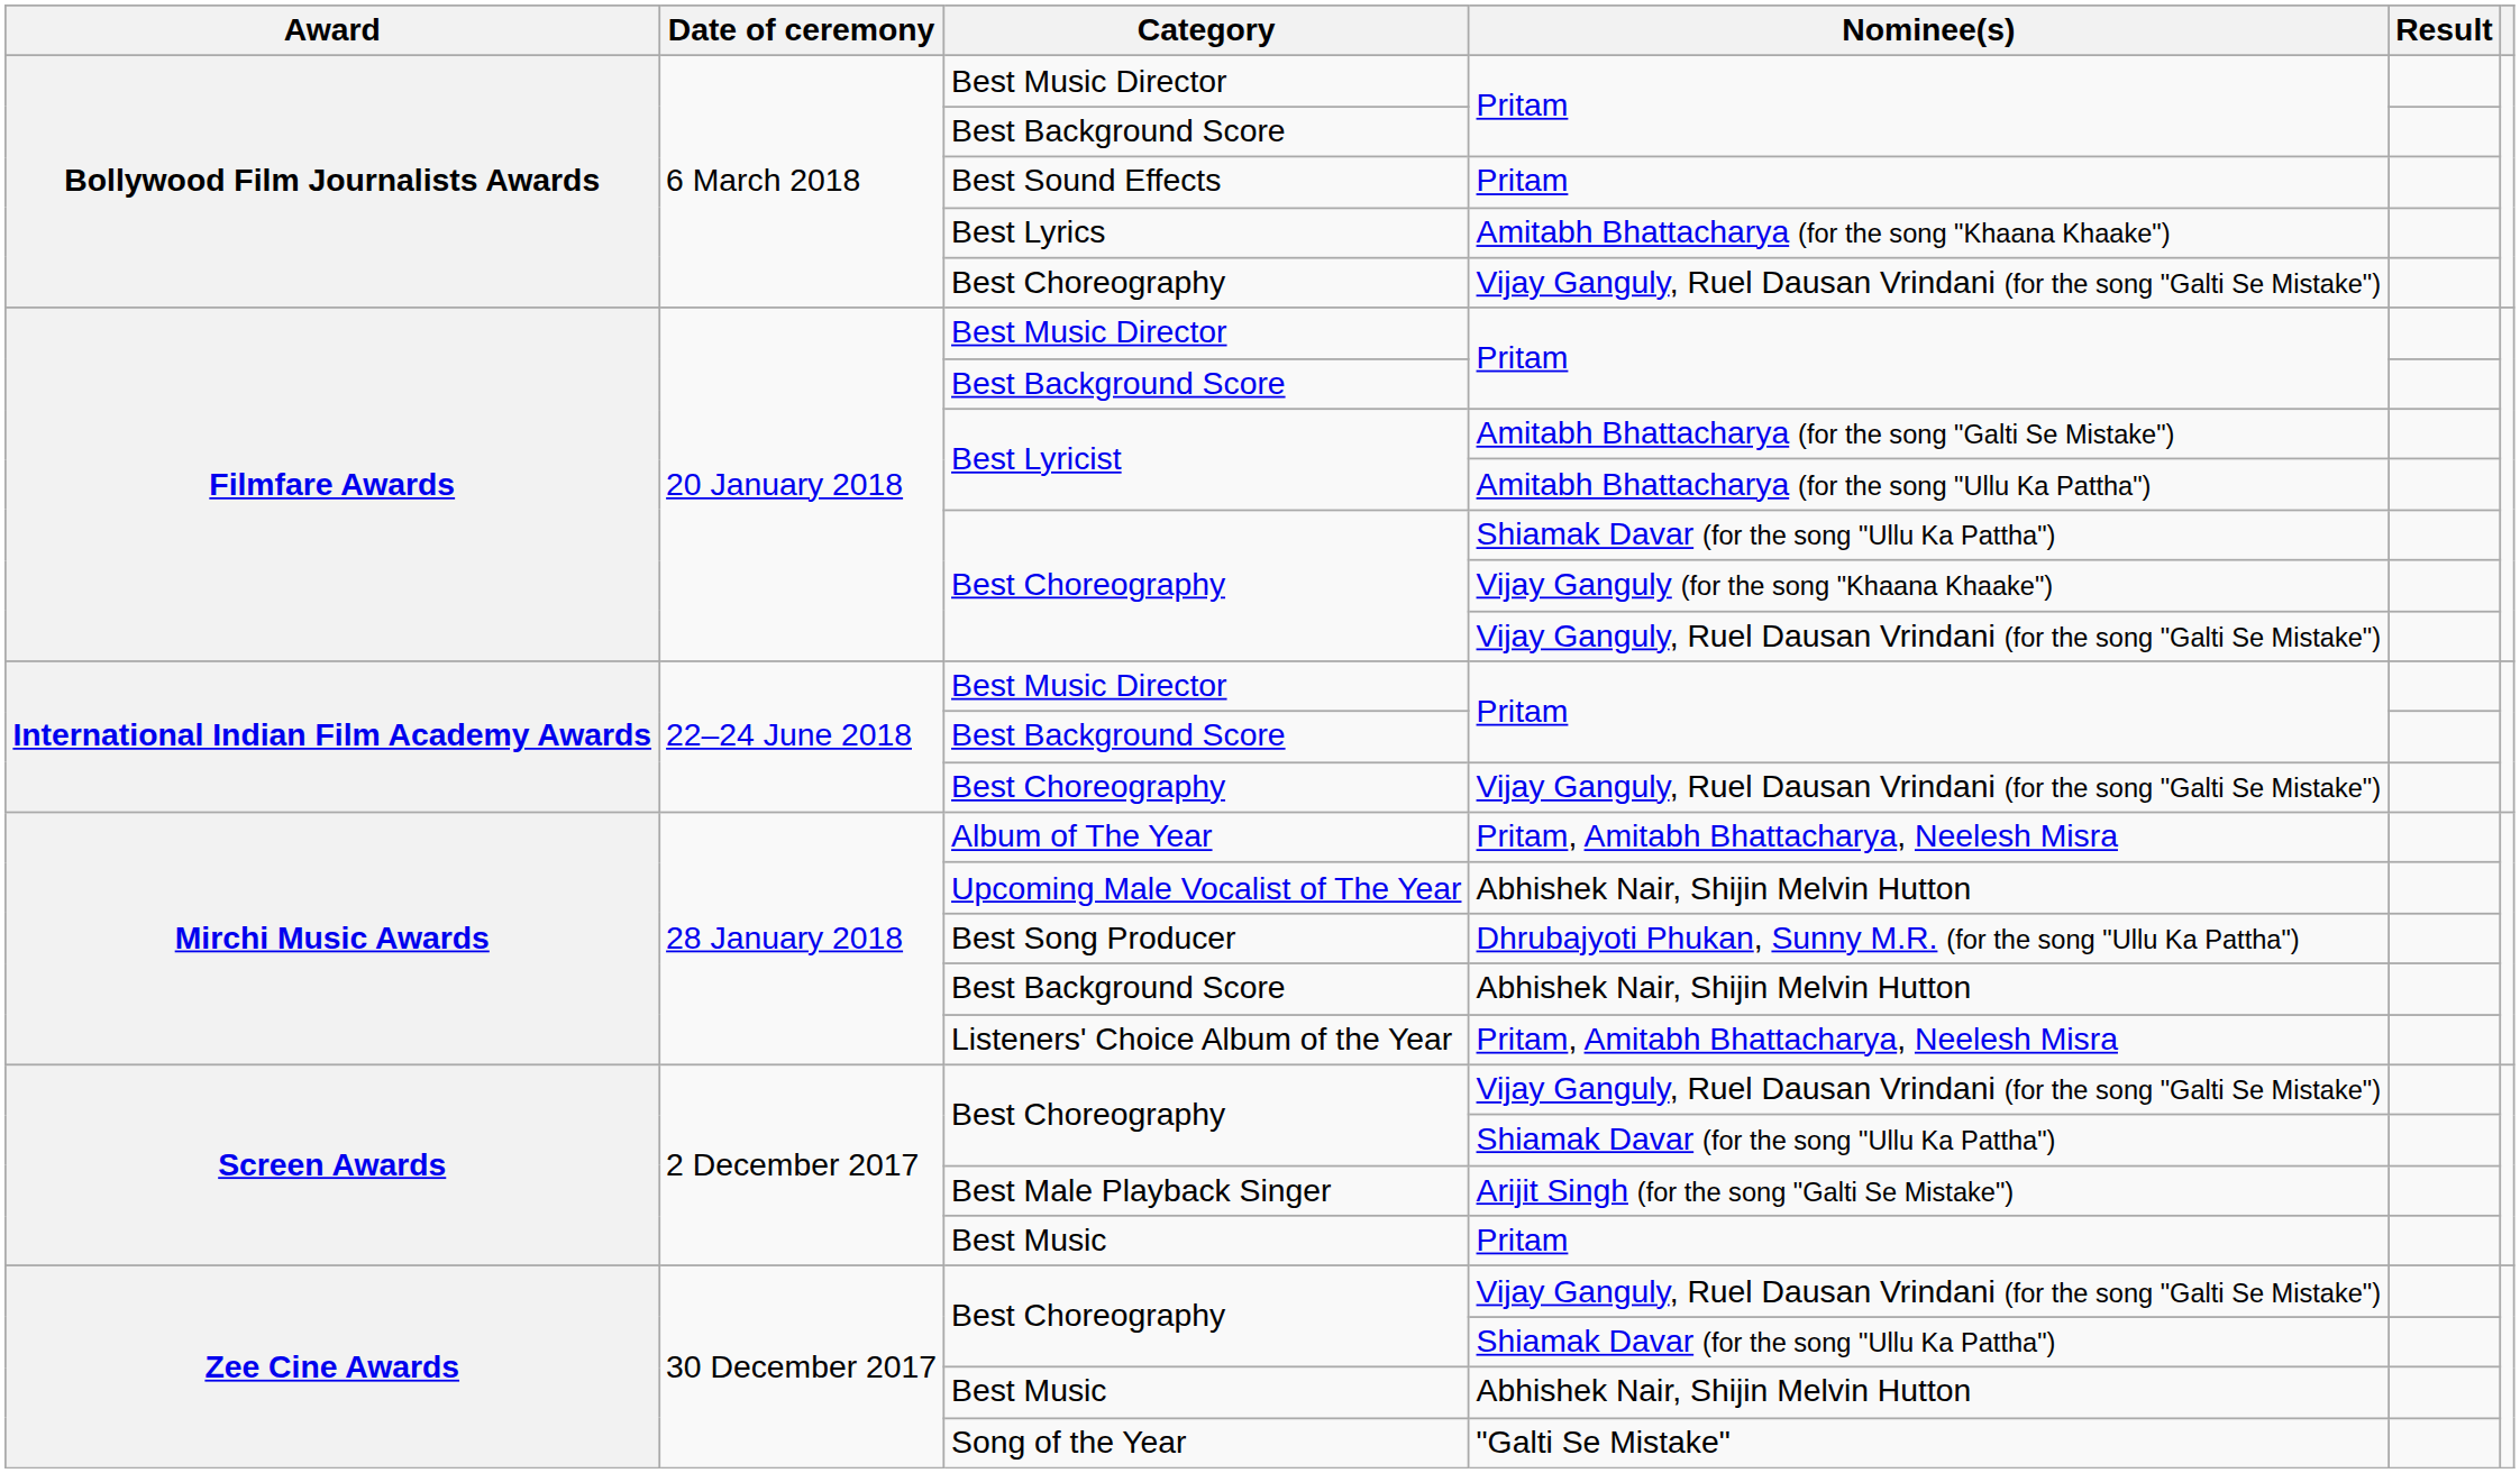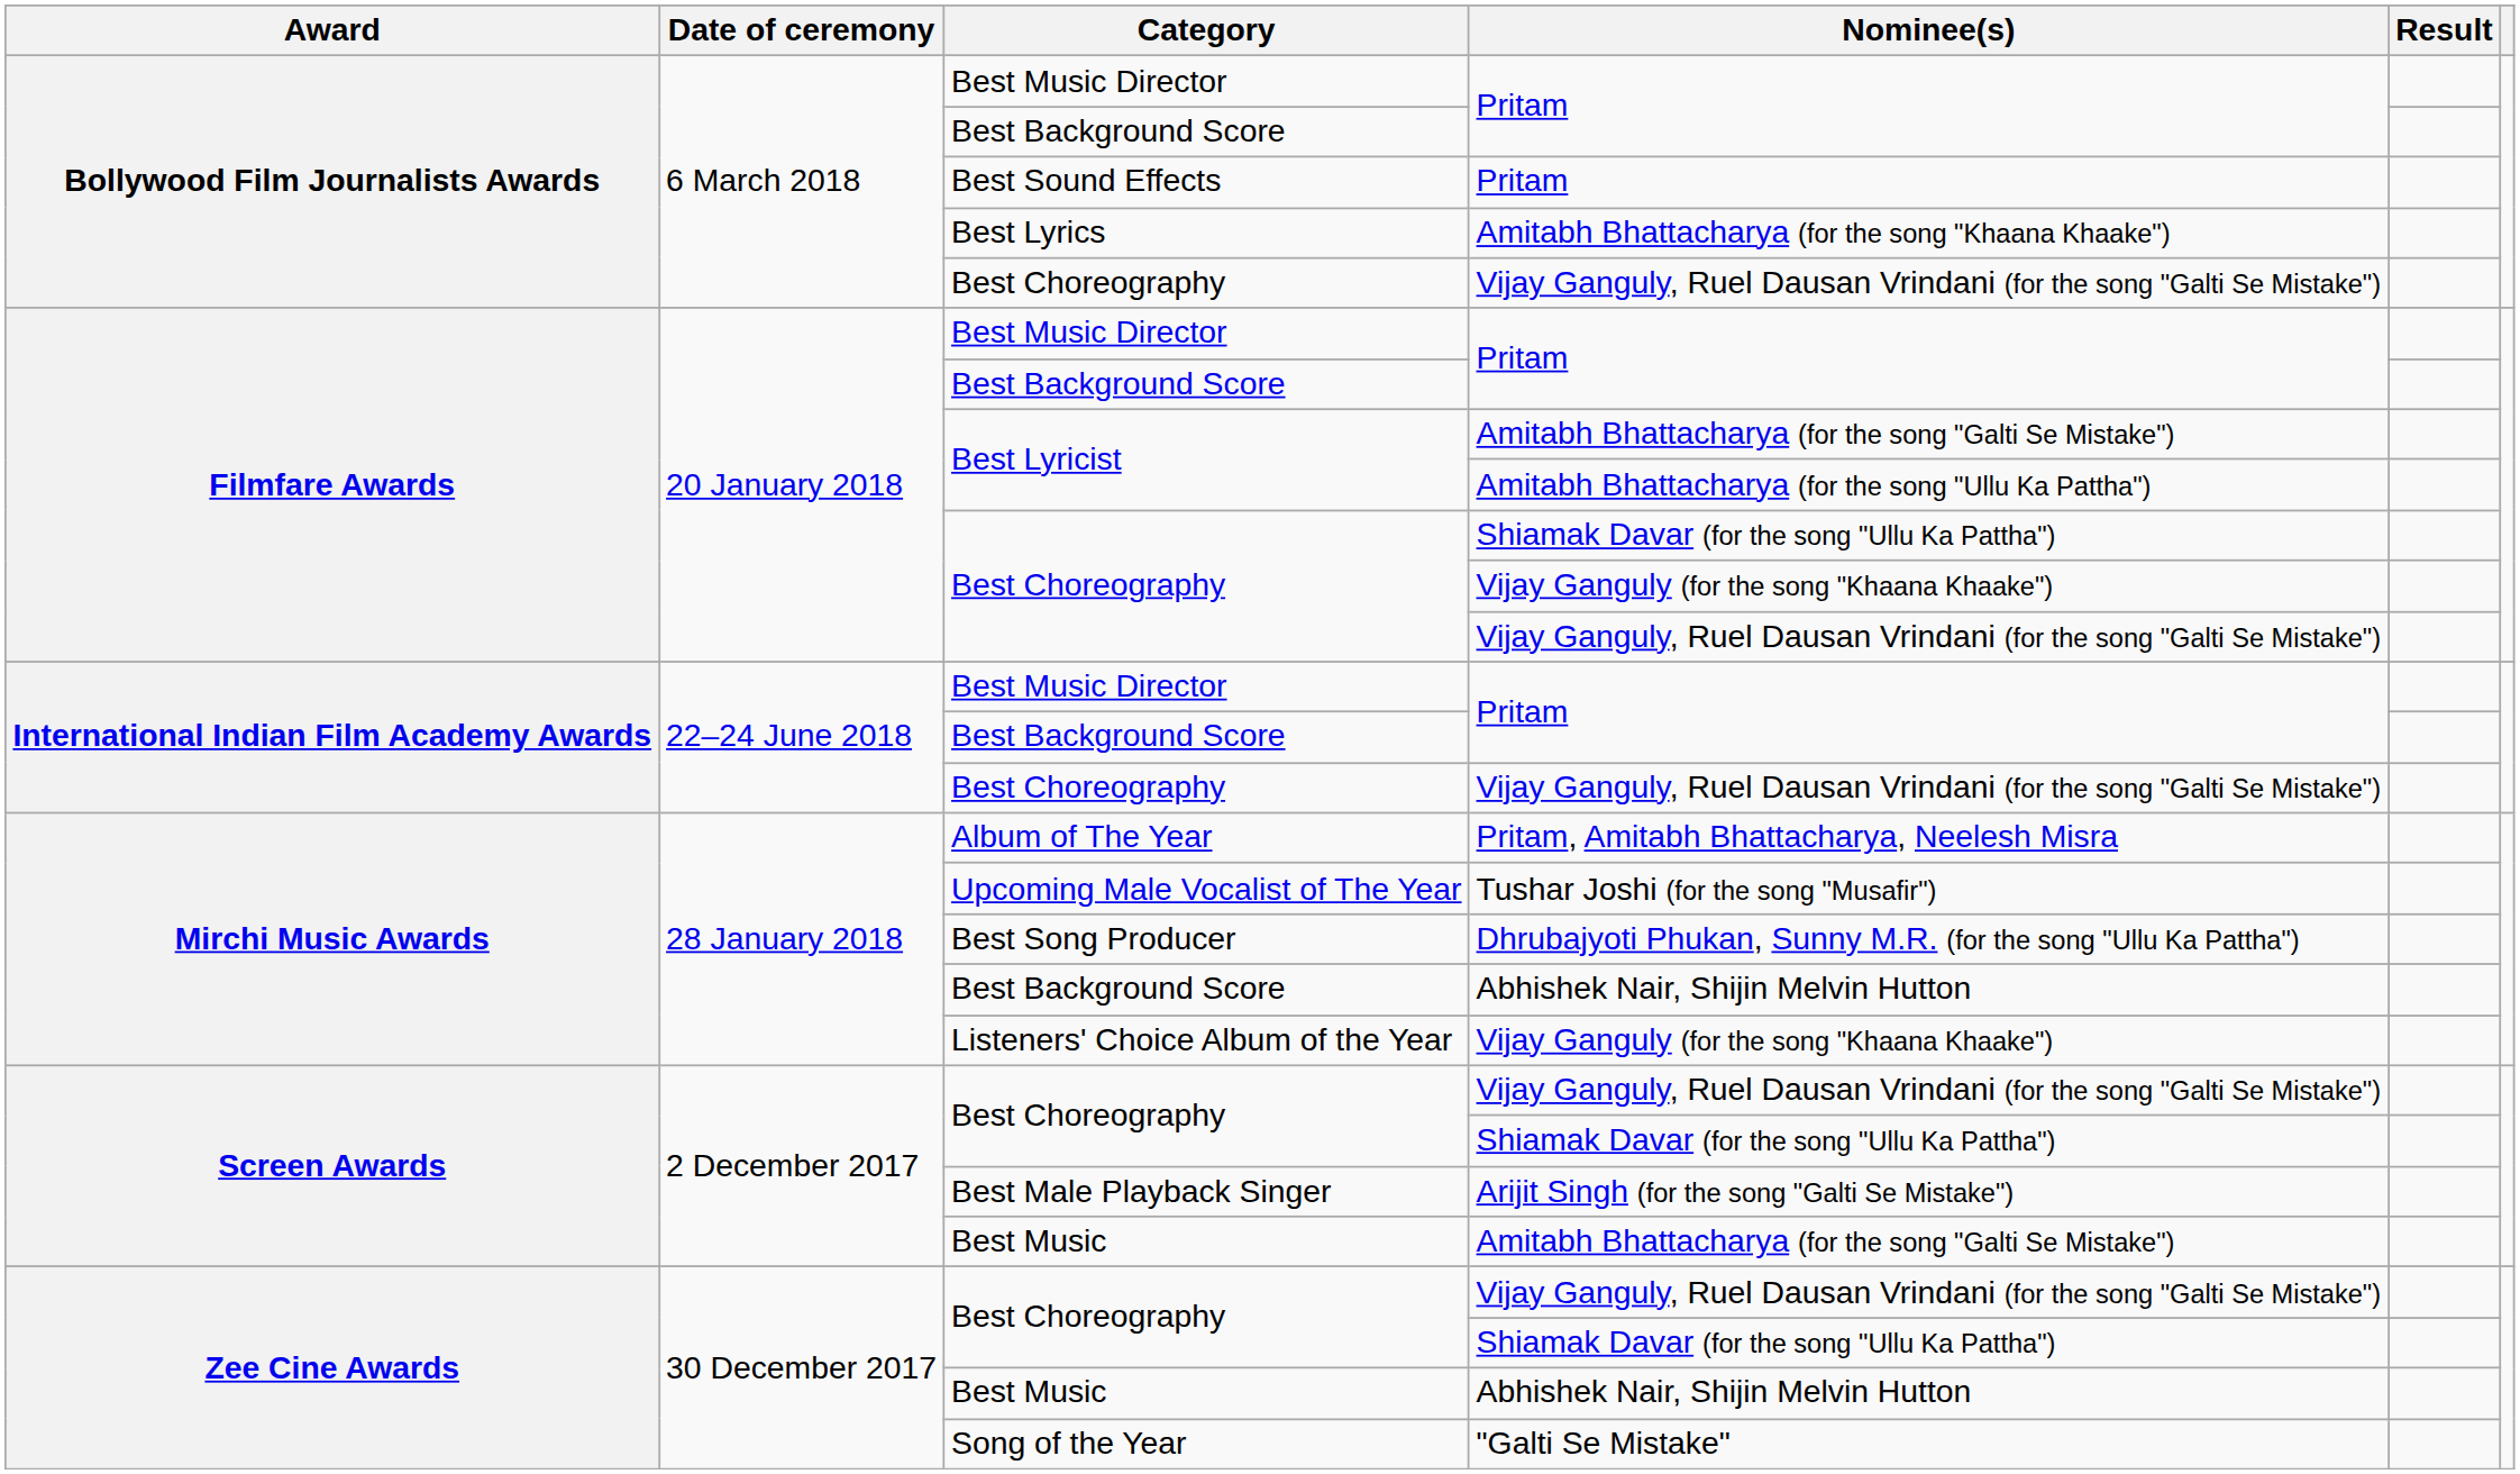 <table class="wikitable plainrowheaders sortable">
 <tr>
 <th scope="col">Award</th>
 <th scope="col">Date of ceremony</th>
 <th scope="col">Category</th>
 <th scope="col">Nominee(s)</th>
 <th scope="col">Result</th>
 <th scope="col" class="unsortable"></th>
 </tr>
 <tr>
 <th rowspan="5" scope="row">Bollywood Film Journalists Awards</th>
 <td rowspan="5">6 March 2018</td>
 <td>Best Music Director</td>
 <td rowspan="2"><a href='#'>Pritam</a></td>
 <td></td>
 <td rowspan="5" style="text-align: center;"></td>
 </tr>
 <tr>
 <td>Best Background Score</td>
 <td></td>
 </tr>
 <tr>
 <td>Best Sound Effects</td>
 <td><a href='#'>Pritam</a></td>
 <td></td>
 </tr>
 <tr>
 <td>Best Lyrics</td>
 <td><a href='#'>Amitabh Bhattacharya</a> <small>(for the song "Khaana Khaake")</small></td>
 <td></td>
 </tr>
 <tr>
 <td>Best Choreography</td>
 <td><a href='#'>Vijay Ganguly</a>, Ruel Dausan Vrindani <small>(for the song "Galti Se Mistake")</small></td>
 <td></td>
 </tr>
 <tr>
 <th rowspan="7" scope="row"><a href='#'>Filmfare Awards</a></th>
 <td rowspan="7"><a href='#'>20 January 2018</a></td>
 <td><a href='#'>Best Music Director</a></td>
 <td rowspan="2"><a href='#'>Pritam</a></td>
 <td></td>
 <td rowspan="7" style="text-align: center;"><br></td>
 </tr>
 <tr>
 <td><a href='#'>Best Background Score</a></td>
 <td></td>
 </tr>
 <tr>
 <td rowspan="2"><a href='#'>Best Lyricist</a></td>
 <td><a href='#'>Amitabh Bhattacharya</a> <small>(for the song "Galti Se Mistake")</small></td>
 <td></td>
 </tr>
 <tr>
 <td><a href='#'>Amitabh Bhattacharya</a> <small>(for the song "Ullu Ka Pattha")</small></td>
 <td></td>
 </tr>
 <tr>
 <td rowspan="3"><a href='#'>Best Choreography</a></td>
 <td><a href='#'>Shiamak Davar</a> <small>(for the song "Ullu Ka Pattha")</small></td>
 <td></td>
 </tr>
 <tr>
 <td><a href='#'>Vijay Ganguly</a> <small>(for the song "Khaana Khaake")</small></td>
 <td></td>
 </tr>
 <tr>
 <td><a href='#'>Vijay Ganguly</a>, Ruel Dausan Vrindani <small>(for the song "Galti Se Mistake")</small></td>
 <td></td>
 </tr>
 <tr>
 <th rowspan="3" scope="row"><a href='#'>International Indian Film Academy Awards</a></th>
 <td rowspan="3"><a href='#'>22–24 June 2018</a></td>
 <td><a href='#'>Best Music Director</a></td>
 <td rowspan="2"><a href='#'>Pritam</a></td>
 <td></td>
 <td rowspan="3" style="text-align: center;"></td>
 </tr>
 <tr>
 <td><a href='#'>Best Background Score</a></td>
 <td></td>
 </tr>
 <tr>
 <td><a href='#'>Best Choreography</a></td>
 <td><a href='#'>Vijay Ganguly</a>, Ruel Dausan Vrindani <small>(for the song "Galti Se Mistake")</small></td>
 <td></td>
 </tr>
 <tr>
 <th rowspan="5" scope="row"><a href='#'>Mirchi Music Awards</a></th>
 <td rowspan="5"><a href='#'>28 January 2018</a></td>
 <td><a href='#'>Album of The Year</a></td>
 <td><a href='#'>Pritam</a>, <a href='#'>Amitabh Bhattacharya</a>, <a href='#'>Neelesh Misra</a></td>
 <td></td>
 <td rowspan="5" style="text-align: center;"><br></td>
 </tr>
 <tr>
 <td><a href='#'>Upcoming Male Vocalist of The Year</a></td>
-<td>Abhishek Nair, Shijin Melvin Hutton</td>
+<td>Tushar Joshi <small>(for the song "Musafir")</small></td>
 <td></td>
 </tr>
 <tr>
 <td>Best Song Producer</td>
 <td><a href='#'>Dhrubajyoti Phukan</a>, <a href='#'>Sunny M.R.</a> <small>(for the song "Ullu Ka Pattha")</small></td>
 <td></td>
 </tr>
 <tr>
 <td>Best Background Score</td>
 <td>Abhishek Nair, Shijin Melvin Hutton</td>
 <td></td>
 </tr>
 <tr>
 <td>Listeners' Choice Album of the Year</td>
-<td><a href='#'>Pritam</a>, <a href='#'>Amitabh Bhattacharya</a>, <a href='#'>Neelesh Misra</a></td>
+<td><a href='#'>Vijay Ganguly</a> <small>(for the song "Khaana Khaake")</small></td>
 <td></td>
 </tr>
 <tr>
 <th rowspan="4" scope="row"><a href='#'>Screen Awards</a></th>
 <td rowspan="4">2 December 2017</td>
 <td rowspan="2">Best Choreography</td>
 <td><a href='#'>Vijay Ganguly</a>, Ruel Dausan Vrindani <small>(for the song "Galti Se Mistake")</small></td>
 <td></td>
 <td rowspan="4" style="text-align: center;"><br><br></td>
 </tr>
 <tr>
 <td><a href='#'>Shiamak Davar</a> <small>(for the song "Ullu Ka Pattha")</small></td>
 <td></td>
 </tr>
 <tr>
 <td>Best Male Playback Singer</td>
 <td><a href='#'>Arijit Singh</a> <small>(for the song "Galti Se Mistake")</small></td>
 <td></td>
 </tr>
 <tr>
 <td>Best Music</td>
-<td><a href='#'>Pritam</a></td>
+<td><a href='#'>Amitabh Bhattacharya</a> <small>(for the song "Galti Se Mistake")</small></td>
 <td></td>
 </tr>
 <tr>
 <th rowspan="4" scope="row"><a href='#'>Zee Cine Awards</a></th>
 <td rowspan="4">30 December 2017</td>
 <td rowspan="2">Best Choreography</td>
 <td><a href='#'>Vijay Ganguly</a>, Ruel Dausan Vrindani <small>(for the song "Galti Se Mistake")</small></td>
 <td></td>
 <td rowspan="4" style="text-align: center;"><br></td>
 </tr>
 <tr>
 <td><a href='#'>Shiamak Davar</a> <small>(for the song "Ullu Ka Pattha")</small></td>
 <td></td>
 </tr>
 <tr>
 <td>Best Music</td>
 <td>Abhishek Nair, Shijin Melvin Hutton</td>
 <td></td>
 </tr>
 <tr>
 <td>Song of the Year</td>
 <td>"Galti Se Mistake"</td>
 <td></td>
 </tr>
 </table>
